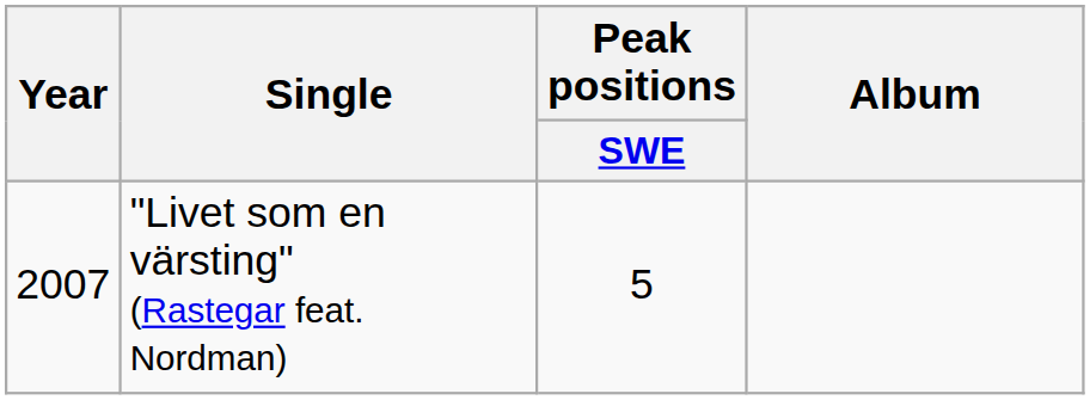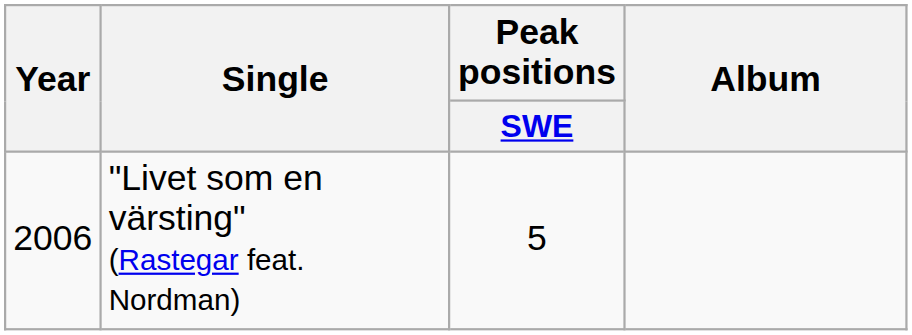 <table class="wikitable">
 <tr>
 <th align="center" rowspan="2" width="10">Year</th>
 <th align="center" rowspan="2" width="150">Single</th>
 <th align="center" colspan="1" width="20">Peak positions</th>
 <th align="center" rowspan="2" width="120">Album</th>
 </tr>
 <tr>
 <th scope="col" style="width:3em;font-size:90%;"><a href='#'>SWE</a><br></th>
 </tr>
 <tr>
-<td style="text-align:center;" rowspan=1>2007</td>
+<td style="text-align:center;" rowspan=1>2006</td>
 <td>"Livet som en värsting" <br><small>(<a href='#'>Rastegar</a> feat. Nordman)</small></td>
 <td style="text-align:center;">5</td>
 <td style="text-align:center;"></td>
 </tr>
 </table>
